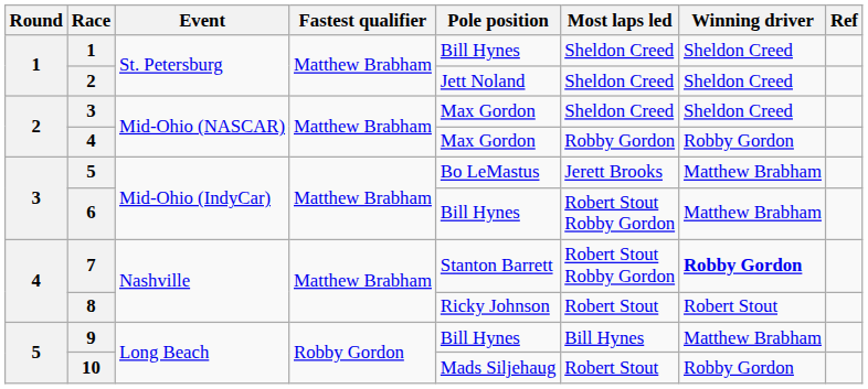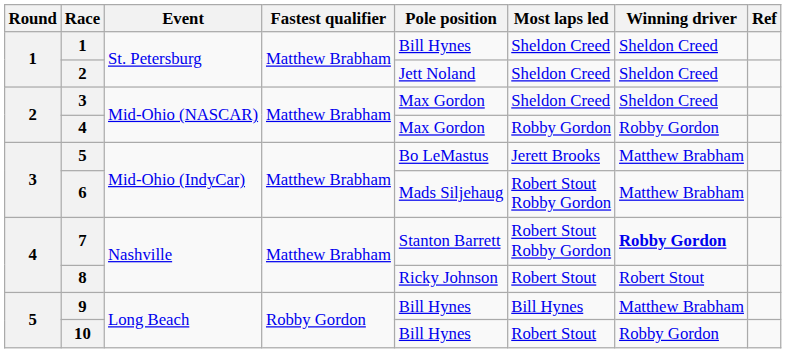 <table class="wikitable" style="font-size: 85%;">
 <tr>
 <th>Round</th>
 <th>Race</th>
 <th>Event</th>
 <th>Fastest qualifier</th>
 <th>Pole position</th>
 <th>Most laps led</th>
 <th>Winning driver</th>
 <th>Ref</th>
 </tr>
 <tr>
 <th rowspan=2>1</th>
 <th>1</th>
 <td rowspan=2><a href='#'>St. Petersburg</a></td>
 <td rowspan=2> <a href='#'>Matthew Brabham</a></td>
 <td> <a href='#'>Bill Hynes</a></td>
 <td> <a href='#'>Sheldon Creed</a></td>
 <td> <a href='#'>Sheldon Creed</a></td>
 <td></td>
 </tr>
 <tr>
 <th>2</th>
 <td> <a href='#'>Jett Noland</a></td>
 <td> <a href='#'>Sheldon Creed</a></td>
 <td> <a href='#'>Sheldon Creed</a></td>
 <td></td>
 </tr>
 <tr>
 <th rowspan=2>2</th>
 <th>3</th>
 <td rowspan=2><a href='#'>Mid-Ohio (NASCAR)</a></td>
 <td rowspan=2> <a href='#'>Matthew Brabham</a></td>
 <td> <a href='#'>Max Gordon</a></td>
 <td> <a href='#'>Sheldon Creed</a></td>
 <td> <a href='#'>Sheldon Creed</a></td>
 <td></td>
 </tr>
 <tr>
 <th>4</th>
 <td> <a href='#'>Max Gordon</a></td>
 <td> <a href='#'>Robby Gordon</a></td>
 <td> <a href='#'>Robby Gordon</a></td>
 <td></td>
 </tr>
 <tr>
 <th rowspan=2>3</th>
 <th>5</th>
 <td rowspan=2><a href='#'>Mid-Ohio (IndyCar)</a></td>
 <td rowspan=2> <a href='#'>Matthew Brabham</a></td>
 <td> <a href='#'>Bo LeMastus</a></td>
 <td> <a href='#'>Jerett Brooks</a></td>
 <td> <a href='#'>Matthew Brabham</a></td>
 <td></td>
 </tr>
 <tr>
 <th>6</th>
-<td> <a href='#'>Bill Hynes</a></td>
+<td> <a href='#'>Mads Siljehaug</a></td>
 <td> <a href='#'>Robert Stout</a><br> <a href='#'>Robby Gordon</a></td>
 <td> <a href='#'>Matthew Brabham</a></td>
 <td></td>
 </tr>
 <tr>
 <th rowspan=2>4</th>
 <th>7</th>
 <td rowspan=2><a href='#'>Nashville</a></td>
 <td rowspan=2> <a href='#'>Matthew Brabham</a></td>
 <td> <a href='#'>Stanton Barrett</a></td>
 <td> <a href='#'>Robert Stout</a><br> <a href='#'>Robby Gordon</a></td>
 <td><strong> <a href='#'>Robby Gordon</a></strong></td>
 <td></td>
 </tr>
 <tr>
 <th>8</th>
 <td> <a href='#'>Ricky Johnson</a></td>
 <td> <a href='#'>Robert Stout</a></td>
 <td> <a href='#'>Robert Stout</a></td>
 <td></td>
 </tr>
 <tr>
 <th rowspan=2>5</th>
 <th>9</th>
 <td rowspan=2><a href='#'>Long Beach</a></td>
 <td rowspan=2> <a href='#'>Robby Gordon</a></td>
 <td> <a href='#'>Bill Hynes</a></td>
 <td> <a href='#'>Bill Hynes</a></td>
 <td> <a href='#'>Matthew Brabham</a></td>
 <td></td>
 </tr>
 <tr>
 <th>10</th>
-<td> <a href='#'>Mads Siljehaug</a></td>
+<td> <a href='#'>Bill Hynes</a></td>
 <td> <a href='#'>Robert Stout</a></td>
 <td> <a href='#'>Robby Gordon</a></td>
 <td></td>
 </tr>
 </table>
